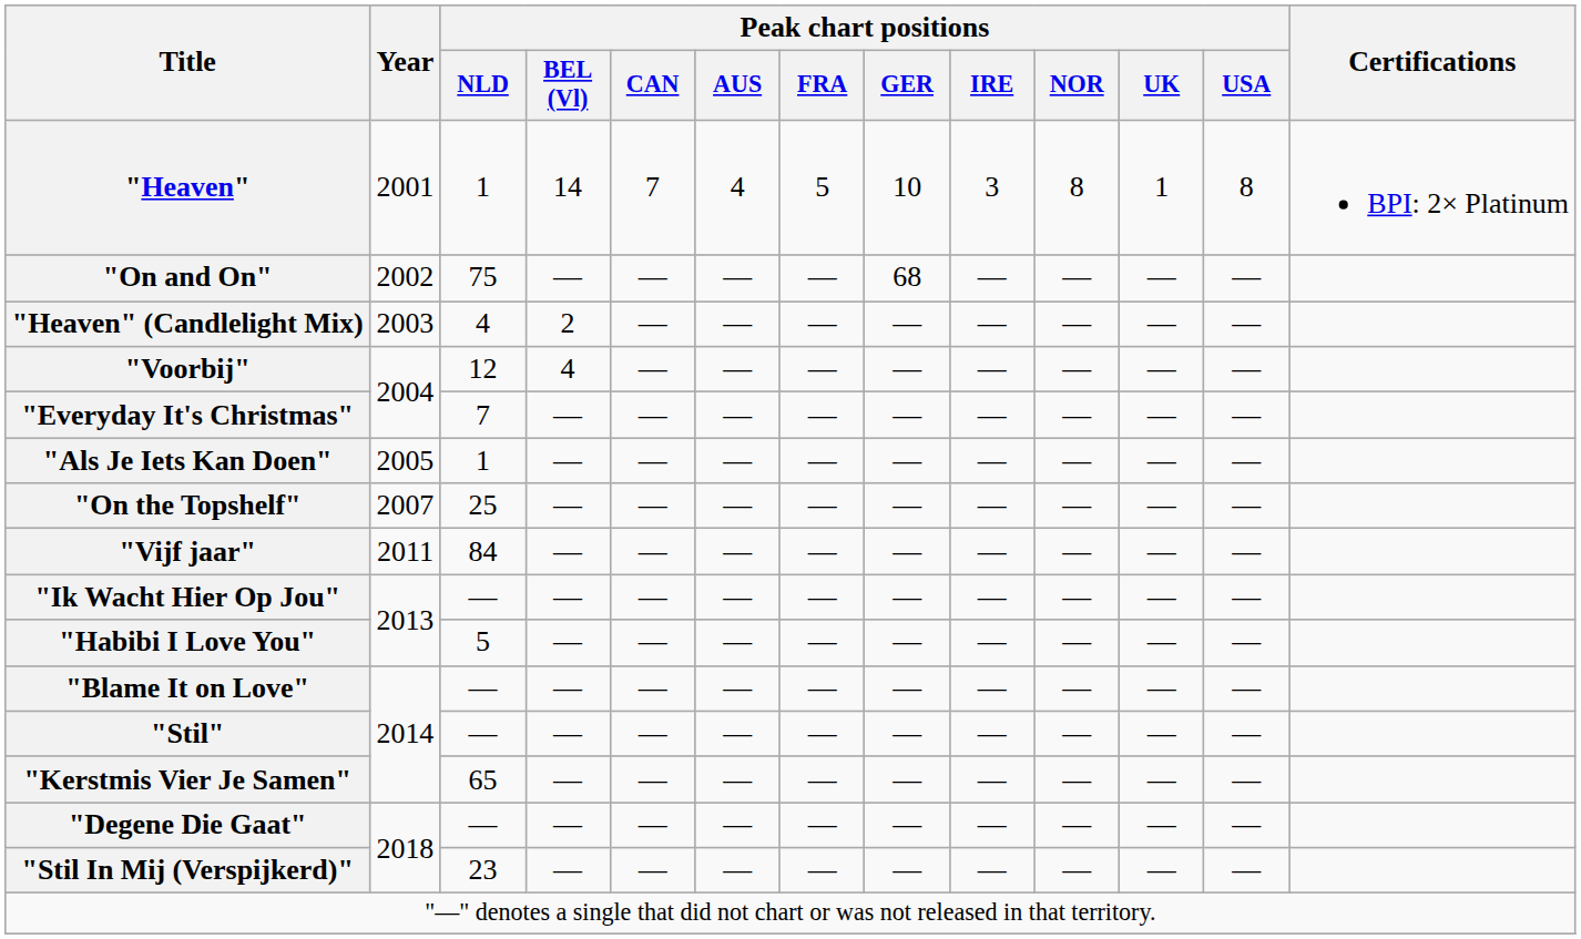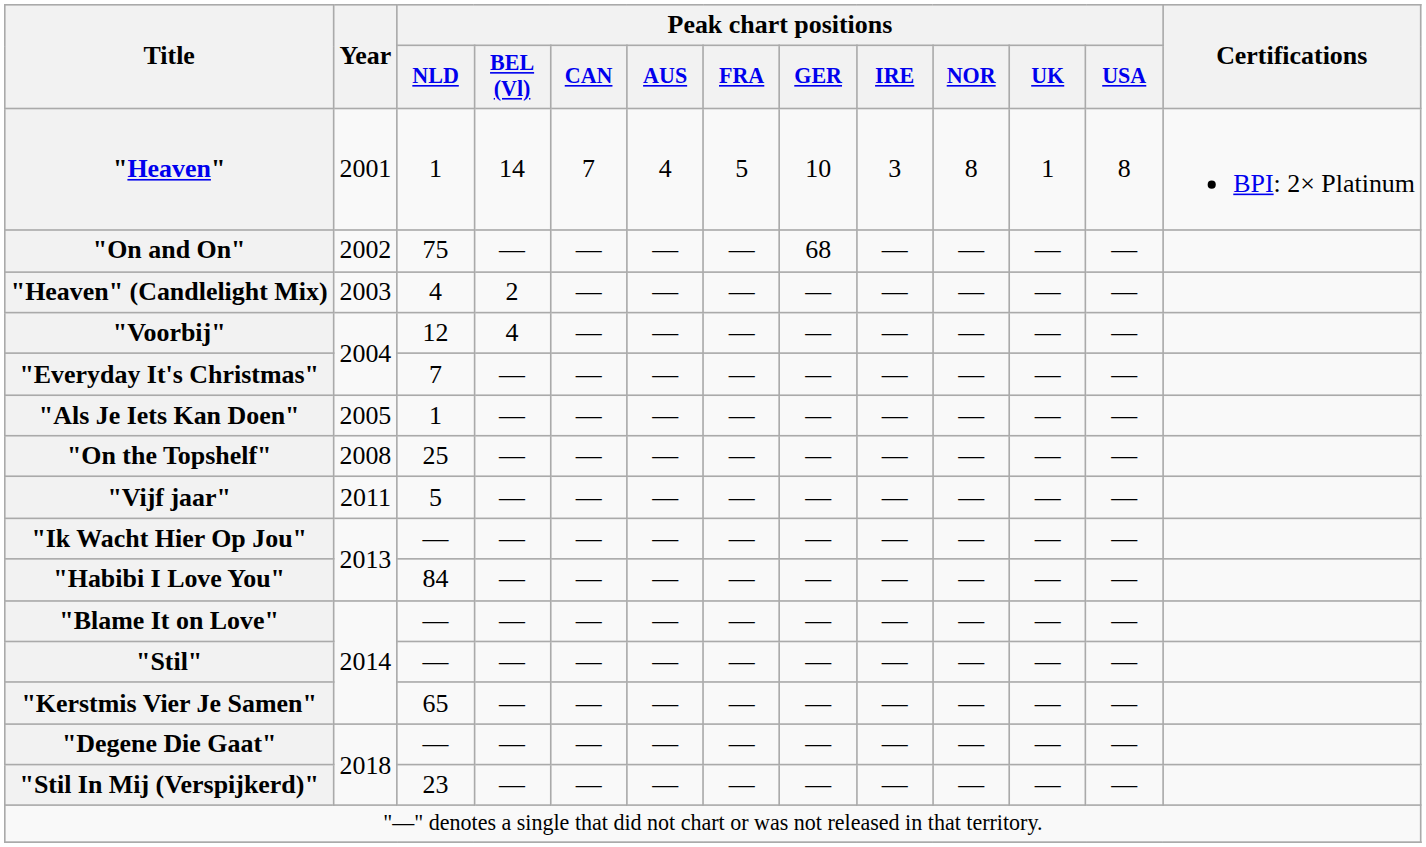 <table class="wikitable plainrowheaders" style="text-align:center;">
 <tr>
 <th scope="col" rowspan="2">Title</th>
 <th scope="col" rowspan="2">Year</th>
 <th scope="col" colspan="10">Peak chart positions</th>
 <th scope="col" rowspan="2">Certifications</th>
 </tr>
 <tr>
 <th scope="col" style="width:3em;font-size:85%;"><a href='#'>NLD</a></th>
 <th scope="col" style="width:3em;font-size:85%;"><a href='#'>BEL<br>(Vl)</a></th>
 <th scope="col" style="width:3em;font-size:85%;"><a href='#'>CAN</a></th>
 <th scope="col" style="width:3em;font-size:85%;"><a href='#'>AUS</a></th>
 <th scope="col" style="width:3em;font-size:85%;"><a href='#'>FRA</a></th>
 <th scope="col" style="width:3em;font-size:85%;"><a href='#'>GER</a></th>
 <th scope="col" style="width:3em;font-size:85%;"><a href='#'>IRE</a></th>
 <th scope="col" style="width:3em;font-size:85%;"><a href='#'>NOR</a></th>
 <th scope="col" style="width:3em;font-size:85%;"><a href='#'>UK</a></th>
 <th scope="col" style="width:3em;font-size:85%;"><a href='#'>USA</a></th>
 </tr>
 <tr>
 <th scope="row">"<a href='#'>Heaven</a>"<br></th>
 <td>2001</td>
 <td>1</td>
 <td>14</td>
 <td>7</td>
 <td>4</td>
 <td>5</td>
 <td>10</td>
 <td>3</td>
 <td>8</td>
 <td>1</td>
 <td>8</td>
 <td><br><ul><li><a href='#'>BPI</a>: 2× Platinum</li></ul></td>
 </tr>
 <tr>
 <th scope="row">"On and On"<br></th>
 <td>2002</td>
 <td>75</td>
 <td>—</td>
 <td>—</td>
 <td>—</td>
 <td>—</td>
 <td>68</td>
 <td>—</td>
 <td>—</td>
 <td>—</td>
 <td>—</td>
 <td></td>
 </tr>
 <tr>
 <th scope="row">"Heaven" (Candlelight Mix)<br></th>
 <td>2003</td>
 <td>4</td>
 <td>2</td>
 <td>—</td>
 <td>—</td>
 <td>—</td>
 <td>—</td>
 <td>—</td>
 <td>—</td>
 <td>—</td>
 <td>—</td>
 <td></td>
 </tr>
 <tr>
 <th scope="row">"Voorbij"<br></th>
 <td rowspan="2">2004</td>
 <td>12</td>
 <td>4</td>
 <td>—</td>
 <td>—</td>
 <td>—</td>
 <td>—</td>
 <td>—</td>
 <td>—</td>
 <td>—</td>
 <td>—</td>
 <td></td>
 </tr>
 <tr>
 <th scope="row">"Everyday It's Christmas"<br></th>
 <td>7</td>
 <td>—</td>
 <td>—</td>
 <td>—</td>
 <td>—</td>
 <td>—</td>
 <td>—</td>
 <td>—</td>
 <td>—</td>
 <td>—</td>
 <td></td>
 </tr>
 <tr>
 <th scope="row">"Als Je Iets Kan Doen"<br></th>
 <td>2005</td>
 <td>1</td>
 <td>—</td>
 <td>—</td>
 <td>—</td>
 <td>—</td>
 <td>—</td>
 <td>—</td>
 <td>—</td>
 <td>—</td>
 <td>—</td>
 <td></td>
 </tr>
 <tr>
 <th scope="row">"On the Topshelf"<br></th>
-<td>2007</td>
+<td>2008</td>
 <td>25</td>
 <td>—</td>
 <td>—</td>
 <td>—</td>
 <td>—</td>
 <td>—</td>
 <td>—</td>
 <td>—</td>
 <td>—</td>
 <td>—</td>
 <td></td>
 </tr>
 <tr>
 <th scope="row">"Vijf jaar"<br></th>
 <td>2011</td>
-<td>84</td>
+<td>5</td>
 <td>—</td>
 <td>—</td>
 <td>—</td>
 <td>—</td>
 <td>—</td>
 <td>—</td>
 <td>—</td>
 <td>—</td>
 <td>—</td>
 <td></td>
 </tr>
 <tr>
 <th scope="row">"Ik Wacht Hier Op Jou"<br></th>
 <td rowspan="2">2013</td>
 <td>—</td>
 <td>—</td>
 <td>—</td>
 <td>—</td>
 <td>—</td>
 <td>—</td>
 <td>—</td>
 <td>—</td>
 <td>—</td>
 <td>—</td>
 <td></td>
 </tr>
 <tr>
 <th scope="row">"Habibi I Love You"<br></th>
-<td>5</td>
+<td>84</td>
 <td>—</td>
 <td>—</td>
 <td>—</td>
 <td>—</td>
 <td>—</td>
 <td>—</td>
 <td>—</td>
 <td>—</td>
 <td>—</td>
 <td></td>
 </tr>
 <tr>
 <th scope="row">"Blame It on Love"<br></th>
 <td rowspan="3">2014</td>
 <td>—</td>
 <td>—</td>
 <td>—</td>
 <td>—</td>
 <td>—</td>
 <td>—</td>
 <td>—</td>
 <td>—</td>
 <td>—</td>
 <td>—</td>
 <td></td>
 </tr>
 <tr>
 <th scope="row">"Stil"<br></th>
 <td>—</td>
 <td>—</td>
 <td>—</td>
 <td>—</td>
 <td>—</td>
 <td>—</td>
 <td>—</td>
 <td>—</td>
 <td>—</td>
 <td>—</td>
 <td></td>
 </tr>
 <tr>
 <th scope="row">"Kerstmis Vier Je Samen"<br></th>
 <td>65</td>
 <td>—</td>
 <td>—</td>
 <td>—</td>
 <td>—</td>
 <td>—</td>
 <td>—</td>
 <td>—</td>
 <td>—</td>
 <td>—</td>
 <td></td>
 </tr>
 <tr>
 <th scope="row">"Degene Die Gaat"<br></th>
 <td rowspan="2">2018</td>
 <td>—</td>
 <td>—</td>
 <td>—</td>
 <td>—</td>
 <td>—</td>
 <td>—</td>
 <td>—</td>
 <td>—</td>
 <td>—</td>
 <td>—</td>
 <td></td>
 </tr>
 <tr>
 <th scope="row">"Stil In Mij (Verspijkerd)"<br></th>
 <td>23</td>
 <td>—</td>
 <td>—</td>
 <td>—</td>
 <td>—</td>
 <td>—</td>
 <td>—</td>
 <td>—</td>
 <td>—</td>
 <td>—</td>
 <td></td>
 </tr>
 <tr>
 <td colspan="18" style="font-size:85%">"—" denotes a single that did not chart or was not released in that territory.</td>
 </tr>
 <tr>
 </tr>
 </table>
